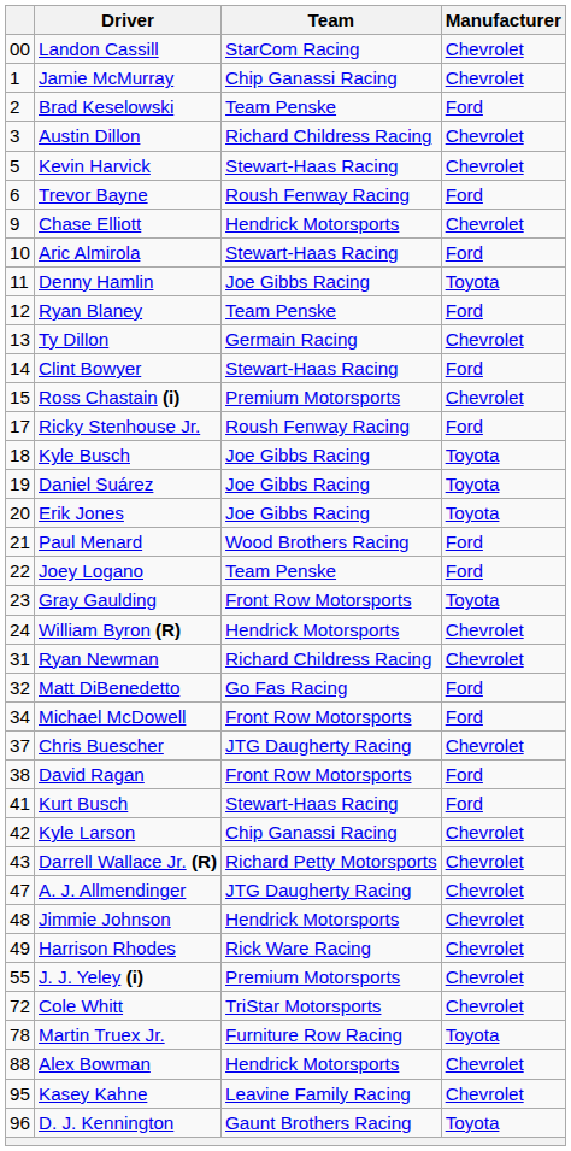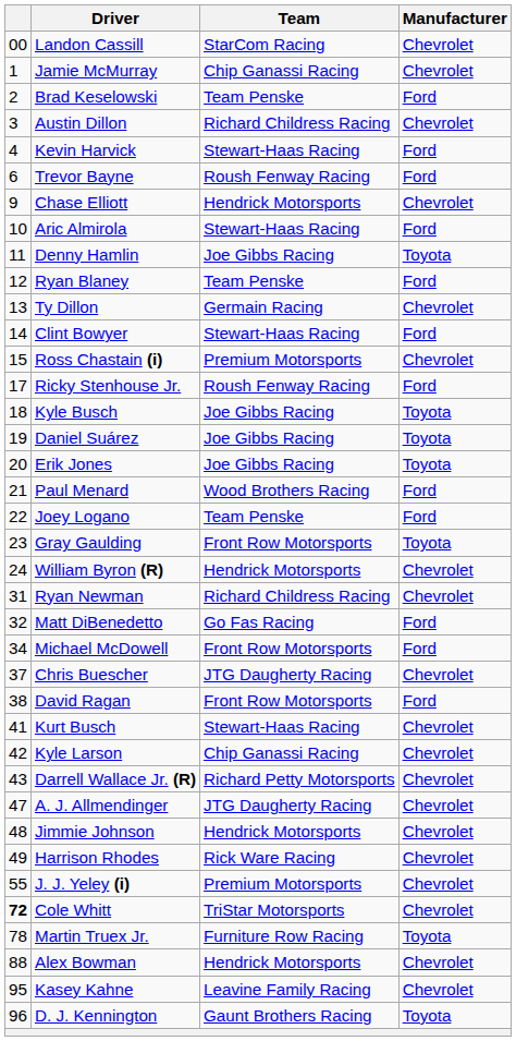 <table class="wikitable" style="font-size:95%">
 <tr>
 <th></th>
 <th>Driver</th>
 <th>Team</th>
 <th>Manufacturer</th>
 </tr>
 <tr>
 <td>00</td>
 <td><a href='#'>Landon Cassill</a></td>
 <td><a href='#'>StarCom Racing</a></td>
 <td><a href='#'>Chevrolet</a></td>
 </tr>
 <tr>
 <td>1</td>
 <td><a href='#'>Jamie McMurray</a></td>
 <td><a href='#'>Chip Ganassi Racing</a></td>
 <td><a href='#'>Chevrolet</a></td>
 </tr>
 <tr>
 <td>2</td>
 <td><a href='#'>Brad Keselowski</a></td>
 <td><a href='#'>Team Penske</a></td>
 <td><a href='#'>Ford</a></td>
 </tr>
 <tr>
 <td>3</td>
 <td><a href='#'>Austin Dillon</a></td>
 <td><a href='#'>Richard Childress Racing</a></td>
 <td><a href='#'>Chevrolet</a></td>
 </tr>
 <tr>
-<td>5</td>
+<td>4</td>
 <td><a href='#'>Kevin Harvick</a></td>
 <td><a href='#'>Stewart-Haas Racing</a></td>
-<td><a href='#'>Chevrolet</a></td>
+<td><a href='#'>Ford</a></td>
 </tr>
 <tr>
 <td>6</td>
 <td><a href='#'>Trevor Bayne</a></td>
 <td><a href='#'>Roush Fenway Racing</a></td>
 <td><a href='#'>Ford</a></td>
 </tr>
 <tr>
 <td>9</td>
 <td><a href='#'>Chase Elliott</a></td>
 <td><a href='#'>Hendrick Motorsports</a></td>
 <td><a href='#'>Chevrolet</a></td>
 </tr>
 <tr>
 <td>10</td>
 <td><a href='#'>Aric Almirola</a></td>
 <td><a href='#'>Stewart-Haas Racing</a></td>
 <td><a href='#'>Ford</a></td>
 </tr>
 <tr>
 <td>11</td>
 <td><a href='#'>Denny Hamlin</a></td>
 <td><a href='#'>Joe Gibbs Racing</a></td>
 <td><a href='#'>Toyota</a></td>
 </tr>
 <tr>
 <td>12</td>
 <td><a href='#'>Ryan Blaney</a></td>
 <td><a href='#'>Team Penske</a></td>
 <td><a href='#'>Ford</a></td>
 </tr>
 <tr>
 <td>13</td>
 <td><a href='#'>Ty Dillon</a></td>
 <td><a href='#'>Germain Racing</a></td>
 <td><a href='#'>Chevrolet</a></td>
 </tr>
 <tr>
 <td>14</td>
 <td><a href='#'>Clint Bowyer</a></td>
 <td><a href='#'>Stewart-Haas Racing</a></td>
 <td><a href='#'>Ford</a></td>
 </tr>
 <tr>
 <td>15</td>
 <td><a href='#'>Ross Chastain</a> <strong>(i)</strong></td>
 <td><a href='#'>Premium Motorsports</a></td>
 <td><a href='#'>Chevrolet</a></td>
 </tr>
 <tr>
 <td>17</td>
 <td><a href='#'>Ricky Stenhouse Jr.</a></td>
 <td><a href='#'>Roush Fenway Racing</a></td>
 <td><a href='#'>Ford</a></td>
 </tr>
 <tr>
 <td>18</td>
 <td><a href='#'>Kyle Busch</a></td>
 <td><a href='#'>Joe Gibbs Racing</a></td>
 <td><a href='#'>Toyota</a></td>
 </tr>
 <tr>
 <td>19</td>
 <td><a href='#'>Daniel Suárez</a></td>
 <td><a href='#'>Joe Gibbs Racing</a></td>
 <td><a href='#'>Toyota</a></td>
 </tr>
 <tr>
 <td>20</td>
 <td><a href='#'>Erik Jones</a></td>
 <td><a href='#'>Joe Gibbs Racing</a></td>
 <td><a href='#'>Toyota</a></td>
 </tr>
 <tr>
 <td>21</td>
 <td><a href='#'>Paul Menard</a></td>
 <td><a href='#'>Wood Brothers Racing</a></td>
 <td><a href='#'>Ford</a></td>
 </tr>
 <tr>
 <td>22</td>
 <td><a href='#'>Joey Logano</a></td>
 <td><a href='#'>Team Penske</a></td>
 <td><a href='#'>Ford</a></td>
 </tr>
 <tr>
 <td>23</td>
 <td><a href='#'>Gray Gaulding</a></td>
 <td><a href='#'>Front Row Motorsports</a></td>
 <td><a href='#'>Toyota</a></td>
 </tr>
 <tr>
 <td>24</td>
 <td><a href='#'>William Byron</a> <strong>(R)</strong></td>
 <td><a href='#'>Hendrick Motorsports</a></td>
 <td><a href='#'>Chevrolet</a></td>
 </tr>
 <tr>
 <td>31</td>
 <td><a href='#'>Ryan Newman</a></td>
 <td><a href='#'>Richard Childress Racing</a></td>
 <td><a href='#'>Chevrolet</a></td>
 </tr>
 <tr>
 <td>32</td>
 <td><a href='#'>Matt DiBenedetto</a></td>
 <td><a href='#'>Go Fas Racing</a></td>
 <td><a href='#'>Ford</a></td>
 </tr>
 <tr>
 <td>34</td>
 <td><a href='#'>Michael McDowell</a></td>
 <td><a href='#'>Front Row Motorsports</a></td>
 <td><a href='#'>Ford</a></td>
 </tr>
 <tr>
 <td>37</td>
 <td><a href='#'>Chris Buescher</a></td>
 <td><a href='#'>JTG Daugherty Racing</a></td>
 <td><a href='#'>Chevrolet</a></td>
 </tr>
 <tr>
 <td>38</td>
 <td><a href='#'>David Ragan</a></td>
 <td><a href='#'>Front Row Motorsports</a></td>
 <td><a href='#'>Ford</a></td>
 </tr>
 <tr>
 <td>41</td>
 <td><a href='#'>Kurt Busch</a></td>
 <td><a href='#'>Stewart-Haas Racing</a></td>
-<td><a href='#'>Ford</a></td>
+<td><a href='#'>Chevrolet</a></td>
 </tr>
 <tr>
 <td>42</td>
 <td><a href='#'>Kyle Larson</a></td>
 <td><a href='#'>Chip Ganassi Racing</a></td>
 <td><a href='#'>Chevrolet</a></td>
 </tr>
 <tr>
 <td>43</td>
 <td><a href='#'>Darrell Wallace Jr.</a> <strong>(R)</strong></td>
 <td><a href='#'>Richard Petty Motorsports</a></td>
 <td><a href='#'>Chevrolet</a></td>
 </tr>
 <tr>
 <td>47</td>
 <td><a href='#'>A. J. Allmendinger</a></td>
 <td><a href='#'>JTG Daugherty Racing</a></td>
 <td><a href='#'>Chevrolet</a></td>
 </tr>
 <tr>
 <td>48</td>
 <td><a href='#'>Jimmie Johnson</a></td>
 <td><a href='#'>Hendrick Motorsports</a></td>
 <td><a href='#'>Chevrolet</a></td>
 </tr>
 <tr>
 <td>49</td>
 <td><a href='#'>Harrison Rhodes</a></td>
 <td><a href='#'>Rick Ware Racing</a></td>
 <td><a href='#'>Chevrolet</a></td>
 </tr>
 <tr>
 <td>55</td>
 <td><a href='#'>J. J. Yeley</a> <strong>(i)</strong></td>
 <td><a href='#'>Premium Motorsports</a></td>
 <td><a href='#'>Chevrolet</a></td>
 </tr>
 <tr>
-<td>72</td>
+<td><strong>72</strong></td>
 <td><a href='#'>Cole Whitt</a></td>
 <td><a href='#'>TriStar Motorsports</a></td>
 <td><a href='#'>Chevrolet</a></td>
 </tr>
 <tr>
 <td>78</td>
 <td><a href='#'>Martin Truex Jr.</a></td>
 <td><a href='#'>Furniture Row Racing</a></td>
 <td><a href='#'>Toyota</a></td>
 </tr>
 <tr>
 <td>88</td>
 <td><a href='#'>Alex Bowman</a></td>
 <td><a href='#'>Hendrick Motorsports</a></td>
 <td><a href='#'>Chevrolet</a></td>
 </tr>
 <tr>
 <td>95</td>
 <td><a href='#'>Kasey Kahne</a></td>
 <td><a href='#'>Leavine Family Racing</a></td>
 <td><a href='#'>Chevrolet</a></td>
 </tr>
 <tr>
 <td>96</td>
 <td><a href='#'>D. J. Kennington</a></td>
 <td><a href='#'>Gaunt Brothers Racing</a></td>
 <td><a href='#'>Toyota</a></td>
 </tr>
 <tr>
 <th colspan="4"></th>
 </tr>
 </table>
